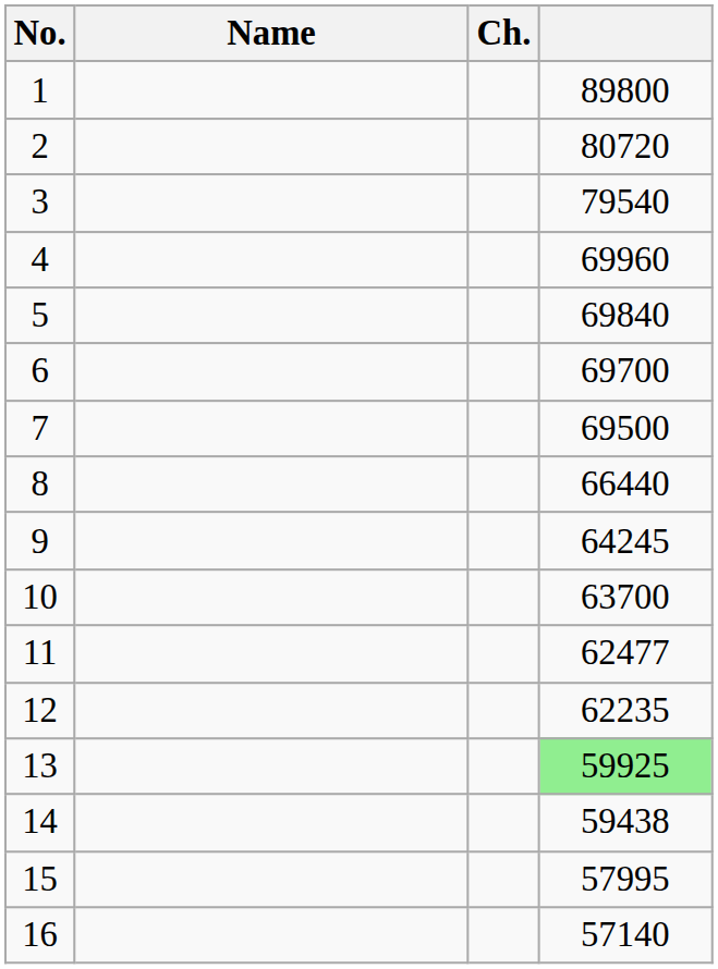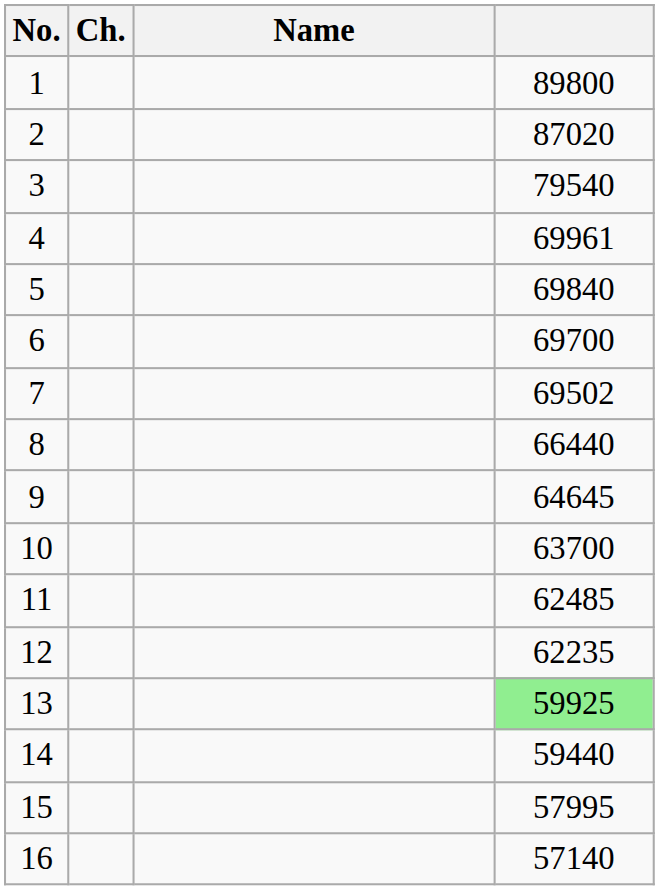 <table class="wikitable" style="text-align: center;">
 <tr>
 <th>No.</th>
+<th>Ch.</th>
 <th align="left"; width=170>Name</th>
-<th>Ch.</th>
 <th width=70></th>
 </tr>
 <tr>
 <td>1</td>
+<td></td>
 <td style="text-align:left;"></td>
-<td></td>
 <td>89800</td>
 </tr>
 <tr>
 <td>2</td>
+<td></td>
 <td style="text-align:left;"></td>
-<td></td>
-<td>80720</td>
+<td>87020</td>
 </tr>
 <tr>
 <td>3</td>
+<td></td>
 <td style="text-align:left;"></td>
-<td></td>
 <td>79540</td>
 </tr>
 <tr>
 <td>4</td>
+<td></td>
 <td style="text-align:left;"></td>
-<td></td>
-<td>69960</td>
+<td>69961</td>
 </tr>
 <tr>
 <td>5</td>
+<td></td>
 <td style="text-align:left;"></td>
-<td></td>
 <td>69840</td>
 </tr>
 <tr>
 <td>6</td>
+<td></td>
 <td style="text-align:left;"></td>
-<td></td>
 <td>69700</td>
 </tr>
 <tr>
 <td>7</td>
+<td></td>
 <td style="text-align:left;"></td>
-<td></td>
-<td>69500</td>
+<td>69502</td>
 </tr>
 <tr>
 <td>8</td>
+<td></td>
 <td style="text-align:left;"></td>
-<td></td>
 <td>66440</td>
 </tr>
 <tr>
 <td>9</td>
+<td></td>
 <td style="text-align:left;"></td>
-<td></td>
-<td>64245</td>
+<td>64645</td>
 </tr>
 <tr>
 <td>10</td>
+<td></td>
 <td style="text-align:left;"></td>
-<td></td>
 <td>63700</td>
 </tr>
 <tr>
 <td>11</td>
+<td></td>
 <td style="text-align:left;"></td>
-<td></td>
-<td>62477</td>
+<td>62485</td>
 </tr>
 <tr>
 <td>12</td>
+<td></td>
 <td style="text-align:left;"></td>
-<td></td>
 <td>62235</td>
 </tr>
 <tr>
 <td>13</td>
+<td></td>
 <td style="text-align:left;"></td>
-<td></td>
 <td style="background: lightgreen;">59925</td>
 </tr>
 <tr>
 <td>14</td>
+<td></td>
 <td style="text-align:left;"></td>
-<td></td>
-<td>59438</td>
+<td>59440</td>
 </tr>
 <tr>
 <td>15</td>
+<td></td>
 <td style="text-align:left;"></td>
-<td></td>
 <td>57995</td>
 </tr>
 <tr>
 <td>16</td>
+<td></td>
 <td style="text-align:left;"></td>
-<td></td>
 <td>57140</td>
 </tr>
 </table>
